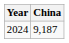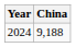 <table class="wikitable">
 <tr>
 <th>Year</th>
 <th>China</th>
 </tr>
 <tr>
 <td>2024</td>
-<td>9,187</td>
+<td>9,188</td>
 </tr>
 </table>
